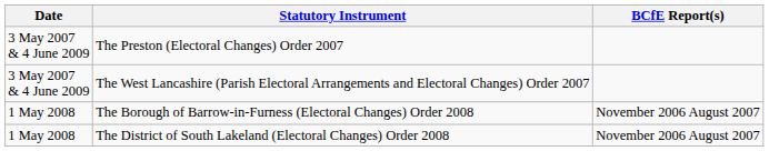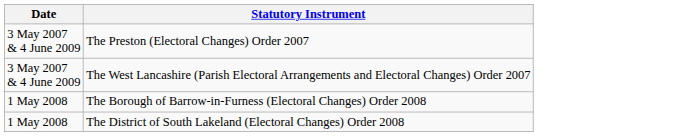 <table class="wikitable sortable">
 <tr>
 <th>Date</th>
 <th><a href='#'>Statutory Instrument</a></th>
-<th><a href='#'>BCfE</a> Report(s)</th>
 </tr>
 <tr>
 <td>3 May 2007<br>& 4 June 2009</td>
 <td>The Preston (Electoral Changes) Order 2007</td>
-<td></td>
 </tr>
 <tr>
 <td>3 May 2007<br>& 4 June 2009</td>
 <td>The West Lancashire (Parish Electoral Arrangements and Electoral Changes) Order 2007</td>
-<td></td>
 </tr>
 <tr>
 <td>1 May 2008</td>
 <td>The Borough of Barrow-in-Furness (Electoral Changes) Order 2008</td>
-<td> November 2006	 August 2007</td>
 </tr>
 <tr>
 <td>1 May 2008</td>
 <td>The District of South Lakeland (Electoral Changes) Order 2008</td>
-<td> November 2006	 August 2007</td>
 </tr>
 </table>
